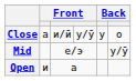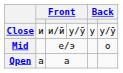 <table class="wikitable" style="text-align: center;">
 <tr>
 <th rowspan="2"></th>
 <th colspan="3"><a href='#'>Front</a></th>
 <th colspan="2"><a href='#'>Back</a></th>
 </tr>
 <tr>
 <th></th>
 <th colspan="2"></th>
 <th></th>
 <th></th>
 </tr>
 <tr>
 <th><a href='#'>Close</a></th>
-<td>а </td>
+<td>и </td>
 <td>и/ӣ </td>
 <td>у/ӯ </td>
 <td>у </td>
-<td>о </td>
+<td>у/ӯ </td>
 </tr>
 <tr>
 <th><a href='#'>Mid</a></th>
 <td></td>
 <td colspan="2">е/э </td>
 <td></td>
-<td>у/ӯ </td>
+<td>о </td>
 </tr>
 <tr>
 <th><a href='#'>Open</a></th>
-<td>и </td>
+<td>а </td>
 <td colspan="2">а </td>
 <td></td>
 <td></td>
 </tr>
 </table>
